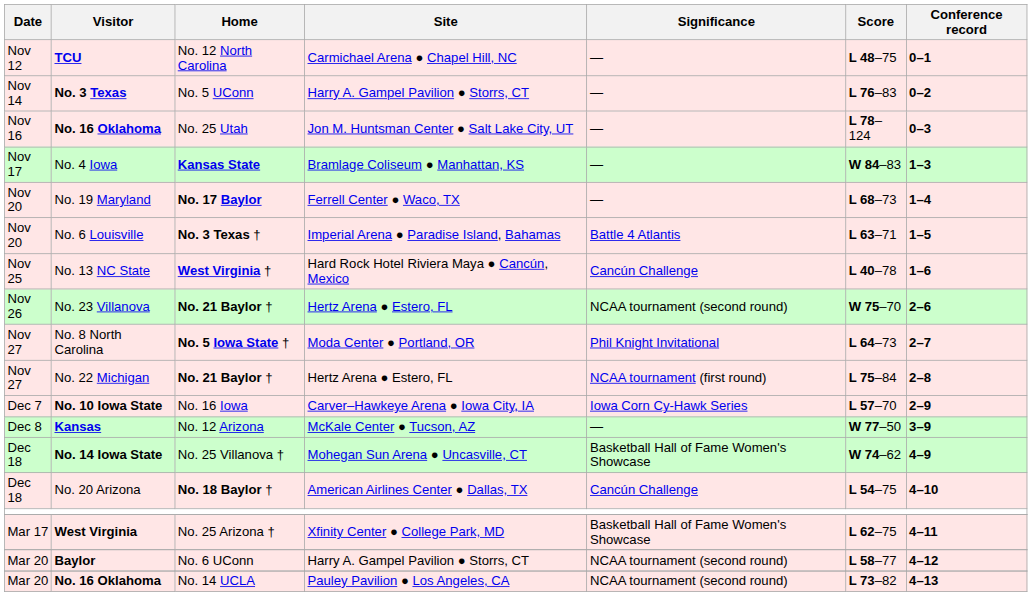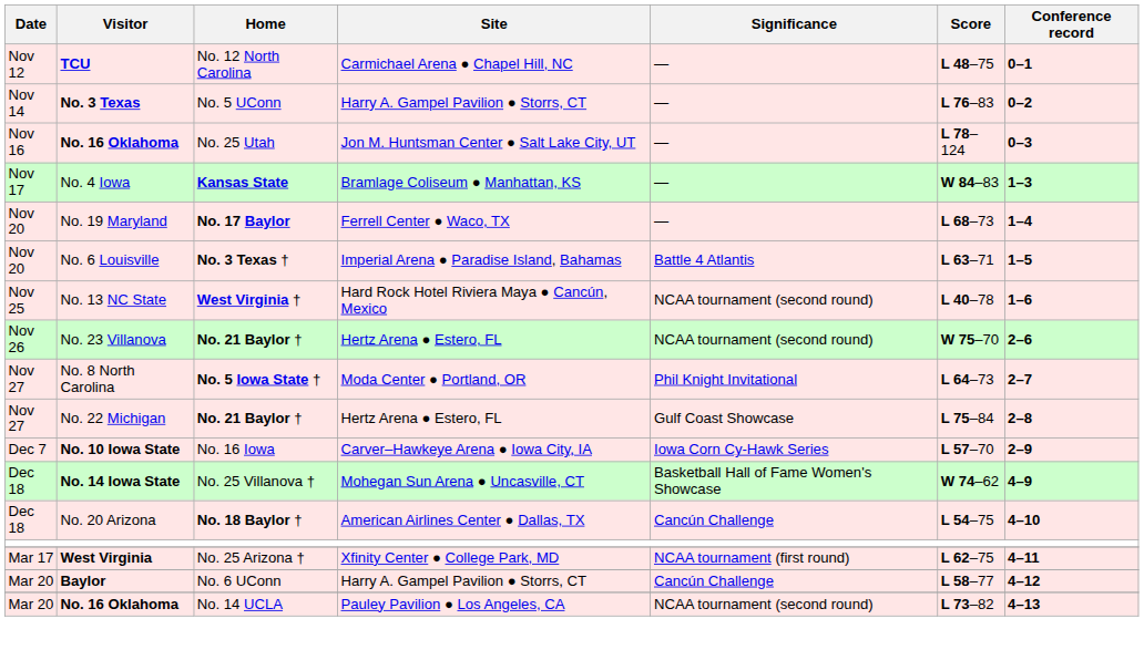 <table class="wikitable">
 <tr>
 <th>Date</th>
 <th>Visitor</th>
 <th>Home</th>
 <th>Site</th>
 <th>Significance</th>
 <th>Score</th>
 <th>Conference record</th>
 </tr>
 <tr style="background: #ffe6e6;">
 <td>Nov 12</td>
 <td><strong><a href='#'>TCU</a></strong></td>
 <td>No. 12 <a href='#'>North Carolina</a></td>
 <td><a href='#'>Carmichael Arena</a> ● <a href='#'>Chapel Hill, NC</a></td>
 <td>―</td>
 <td><strong>L 48</strong>–75</td>
 <td><strong>0–1</strong></td>
 </tr>
 <tr style="background: #ffe6e6;">
 <td>Nov 14</td>
 <td><strong>No. 3 <a href='#'>Texas</a></strong></td>
 <td>No. 5 <a href='#'>UConn</a></td>
 <td><a href='#'>Harry A. Gampel Pavilion</a> ● <a href='#'>Storrs, CT</a></td>
 <td>―</td>
 <td><strong>L 76</strong>–83</td>
 <td><strong>0–2</strong></td>
 </tr>
 <tr style="background: #ffe6e6;">
 <td>Nov 16</td>
 <td><strong>No. 16 <a href='#'>Oklahoma</a></strong></td>
 <td>No. 25 <a href='#'>Utah</a></td>
 <td><a href='#'>Jon M. Huntsman Center</a> ● <a href='#'>Salt Lake City, UT</a></td>
 <td>―</td>
 <td><strong>L 78</strong>–124</td>
 <td><strong>0–3</strong></td>
 </tr>
 <tr style="background:#ccffcc;">
 <td>Nov 17</td>
 <td>No. 4 <a href='#'>Iowa</a></td>
 <td><strong><a href='#'>Kansas State</a></strong></td>
 <td><a href='#'>Bramlage Coliseum</a> ● <a href='#'>Manhattan, KS</a></td>
 <td>―</td>
 <td><strong>W 84</strong>–83</td>
 <td><strong>1–3</strong></td>
 </tr>
 <tr style="background: #ffe6e6;">
 <td>Nov 20</td>
 <td>No. 19 <a href='#'>Maryland</a></td>
 <td><strong>No. 17 <a href='#'>Baylor</a></strong></td>
 <td><a href='#'>Ferrell Center</a> ● <a href='#'>Waco, TX</a></td>
 <td>―</td>
 <td><strong>L 68</strong>–73</td>
 <td><strong>1–4</strong></td>
 </tr>
 <tr style="background: #ffe6e6;">
 <td>Nov 20</td>
 <td>No. 6 <a href='#'>Louisville</a></td>
 <td><strong>No. 3 Texas</strong> †</td>
 <td><a href='#'>Imperial Arena</a> ● <a href='#'>Paradise Island</a>, <a href='#'>Bahamas</a></td>
 <td><a href='#'>Battle 4 Atlantis</a></td>
 <td><strong>L 63</strong>–71</td>
 <td><strong>1–5</strong></td>
 </tr>
 <tr style="background: #ffe6e6;">
 <td>Nov 25</td>
 <td>No. 13 <a href='#'>NC State</a></td>
 <td><strong><a href='#'>West Virginia</a></strong> †</td>
 <td>Hard Rock Hotel Riviera Maya ● <a href='#'>Cancún</a>, <a href='#'>Mexico</a></td>
-<td><a href='#'>Cancún Challenge</a></td>
+<td>NCAA tournament (second round)</td>
 <td><strong>L 40</strong>–78</td>
 <td><strong>1–6</strong></td>
 </tr>
 <tr style="background:#ccffcc;">
 <td>Nov 26</td>
 <td>No. 23 <a href='#'>Villanova</a></td>
 <td><strong>No. 21 Baylor</strong> †</td>
 <td><a href='#'>Hertz Arena</a> ● <a href='#'>Estero, FL</a></td>
 <td>NCAA tournament (second round)</td>
 <td><strong>W 75</strong>–70</td>
 <td><strong>2–6</strong></td>
 </tr>
 <tr style="background: #ffe6e6;">
 <td>Nov 27</td>
 <td>No. 8 North Carolina</td>
 <td><strong>No. 5 <a href='#'>Iowa State</a></strong> †</td>
 <td><a href='#'>Moda Center</a> ● <a href='#'>Portland, OR</a></td>
 <td><a href='#'>Phil Knight Invitational</a></td>
 <td><strong>L 64</strong>–73</td>
 <td><strong>2–7</strong></td>
 </tr>
 <tr style="background: #ffe6e6;">
 <td>Nov 27</td>
 <td>No. 22 <a href='#'>Michigan</a></td>
 <td><strong>No. 21 Baylor</strong> †</td>
 <td>Hertz Arena ● Estero, FL</td>
-<td><a href='#'>NCAA tournament</a> (first round)</td>
+<td>Gulf Coast Showcase</td>
 <td><strong>L 75</strong>–84</td>
 <td><strong>2–8</strong></td>
 </tr>
 <tr style="background: #ffe6e6;">
 <td>Dec 7</td>
 <td><strong>No. 10 Iowa State</strong></td>
 <td>No. 16 <a href='#'>Iowa</a></td>
 <td><a href='#'>Carver–Hawkeye Arena</a> ● <a href='#'>Iowa City, IA</a></td>
 <td><a href='#'>Iowa Corn Cy-Hawk Series</a></td>
 <td><strong>L 57</strong>–70</td>
 <td><strong>2–9</strong></td>
-</tr>
-<tr style="background:#ccffcc;">
-<td>Dec 8</td>
-<td><strong><a href='#'>Kansas</a></strong></td>
-<td>No. 12 <a href='#'>Arizona</a></td>
-<td><a href='#'>McKale Center</a> ● <a href='#'>Tucson, AZ</a></td>
-<td>―</td>
-<td><strong>W 77</strong>–50</td>
-<td><strong>3–9</strong></td>
 </tr>
 <tr style="background:#ccffcc;">
 <td>Dec 18</td>
 <td><strong>No. 14 Iowa State</strong></td>
 <td>No. 25 Villanova †</td>
 <td><a href='#'>Mohegan Sun Arena</a> ● <a href='#'>Uncasville, CT</a></td>
 <td>Basketball Hall of Fame Women's Showcase</td>
 <td><strong>W 74</strong>–62</td>
 <td><strong>4–9</strong></td>
 </tr>
 <tr style="background: #ffe6e6;">
 <td>Dec 18</td>
 <td>No. 20 Arizona</td>
 <td><strong>No. 18 Baylor</strong> †</td>
 <td><a href='#'>American Airlines Center</a> ● <a href='#'>Dallas, TX</a></td>
 <td><a href='#'>Cancún Challenge</a></td>
 <td><strong>L 54</strong>–75</td>
 <td><strong>4–10</strong></td>
 </tr>
 <tr>
 <td colspan=7 style="text-align: center;" bgcolor=white></td>
 </tr>
 <tr>
 </tr>
 <tr style="background: #ffe6e6;">
 <td>Mar 17</td>
 <td><strong>West Virginia</strong></td>
 <td>No. 25 Arizona †</td>
 <td><a href='#'>Xfinity Center</a> ● <a href='#'>College Park, MD</a></td>
-<td>Basketball Hall of Fame Women's Showcase</td>
+<td><a href='#'>NCAA tournament</a> (first round)</td>
 <td><strong>L 62</strong>–75</td>
 <td><strong>4–11</strong></td>
 </tr>
 <tr>
 </tr>
 <tr style="background: #ffe6e6;">
 <td>Mar 20</td>
 <td><strong>Baylor</strong></td>
 <td>No. 6 UConn</td>
 <td>Harry A. Gampel Pavilion ● Storrs, CT</td>
-<td>NCAA tournament (second round)</td>
+<td><a href='#'>Cancún Challenge</a></td>
 <td><strong>L 58</strong>–77</td>
 <td><strong>4–12</strong></td>
 </tr>
 <tr>
 </tr>
 <tr style="background: #ffe6e6;">
 <td>Mar 20</td>
 <td><strong>No. 16 Oklahoma</strong></td>
 <td>No. 14 <a href='#'>UCLA</a></td>
 <td><a href='#'>Pauley Pavilion</a> ● <a href='#'>Los Angeles, CA</a></td>
 <td>NCAA tournament (second round)</td>
 <td><strong>L 73</strong>–82</td>
 <td><strong>4–13</strong></td>
 </tr>
 </table>
